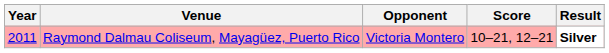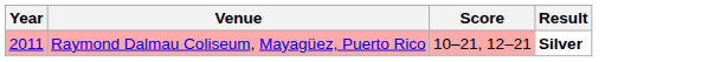 <table class="sortable wikitable" style="font-size: 90%;">
 <tr>
 <th>Year</th>
 <th>Venue</th>
-<th>Opponent</th>
 <th>Score</th>
 <th>Result</th>
 </tr>
 <tr style="background:#FFAAAA">
 <td align="center"><a href='#'>2011</a></td>
 <td align="left"><a href='#'>Raymond Dalmau Coliseum</a>, <a href='#'>Mayagüez, Puerto Rico</a></td>
-<td align="left"> <a href='#'>Victoria Montero</a></td>
 <td align="left">10–21, 12–21</td>
 <td style="text-align:left; background:white"> <strong>Silver</strong></td>
 </tr>
 </table>
